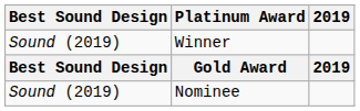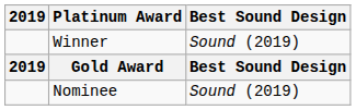 <table class="wikitable">
 <tr>
+<th>2019</th>
+<th>Platinum Award</th>
 <th>Best Sound Design</th>
-<th>Platinum Award</th>
-<th>2019</th>
 </tr>
 <tr>
+<td></td>
+<td>Winner</td>
 <td><em>Sound</em> (2019)</td>
-<td>Winner</td>
-<td></td>
 </tr>
 <tr>
+<th>2019</th>
+<th>Gold Award</th>
 <th>Best Sound Design</th>
-<th>Gold Award</th>
-<th>2019</th>
 </tr>
 <tr>
+<td></td>
+<td>Nominee</td>
 <td><em>Sound</em> (2019)</td>
-<td>Nominee</td>
-<td></td>
 </tr>
 </table>
